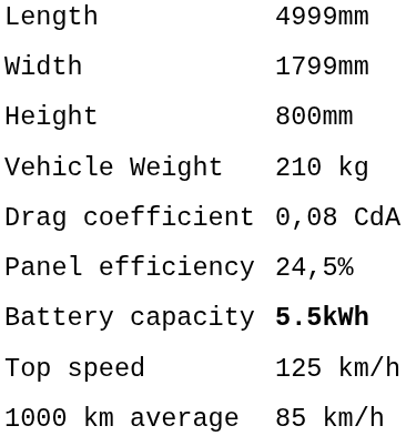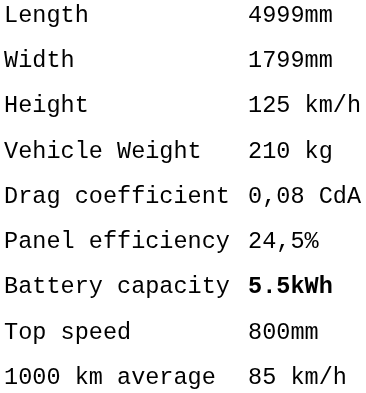 <table cellspacing=0 cellpadding="5px" border=0>
 <tr>
 <td>Length</td>
 <td>4999mm</td>
 </tr>
 <tr>
 <td>Width</td>
 <td>1799mm</td>
 </tr>
 <tr>
 <td>Height</td>
-<td>800mm</td>
+<td>125 km/h</td>
 </tr>
 <tr>
 <td>Vehicle Weight</td>
 <td>210 kg</td>
 </tr>
 <tr>
 <td>Drag coefficient</td>
 <td>0,08 CdA</td>
 </tr>
 <tr>
 <td>Panel efficiency</td>
 <td>24,5%</td>
 </tr>
 <tr>
 <td>Battery capacity</td>
 <td><strong>5.5kWh</strong></td>
 </tr>
 <tr>
 <td>Top speed</td>
-<td>125 km/h</td>
+<td>800mm</td>
 </tr>
 <tr>
 <td>1000 km average</td>
 <td>85 km/h</td>
 </tr>
 </table>
